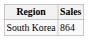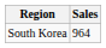 <table class="wikitable">
 <tr>
 <th>Region</th>
 <th>Sales</th>
 </tr>
 <tr>
 <td>South Korea</td>
-<td>864</td>
+<td>964</td>
 </tr>
 </table>
